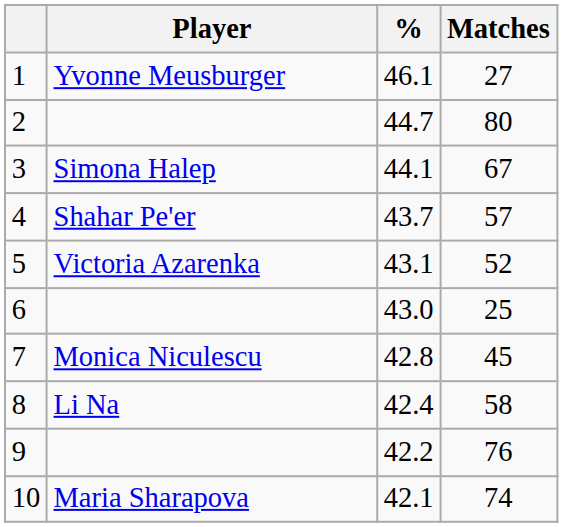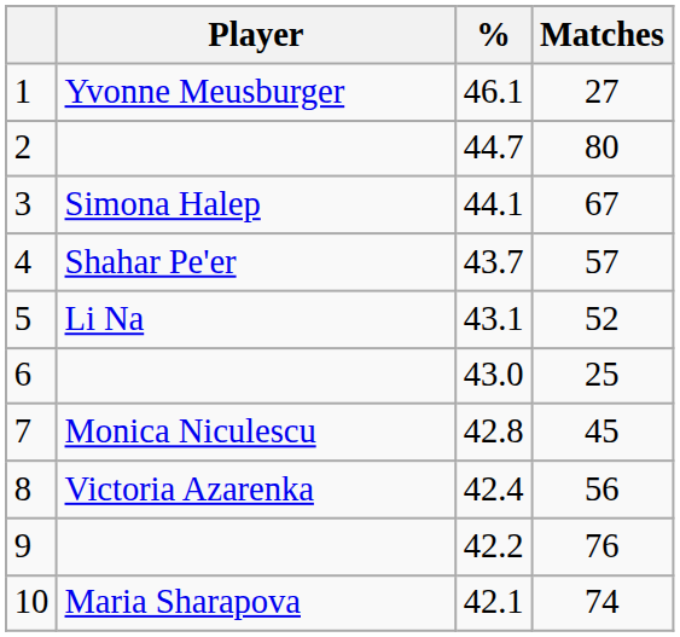 <table class="wikitable sortable" style=font-size:90%>
 <tr>
 <th></th>
 <th width=160>Player</th>
 <th width=20>%</th>
 <th>Matches</th>
 </tr>
 <tr>
 <td>1</td>
 <td> <a href='#'>Yvonne Meusburger</a></td>
 <td>46.1</td>
 <td align=center>27</td>
 </tr>
 <tr>
 <td>2</td>
 <td></td>
 <td>44.7</td>
 <td align=center>80</td>
 </tr>
 <tr>
 <td>3</td>
 <td> <a href='#'>Simona Halep</a></td>
 <td>44.1</td>
 <td align=center>67</td>
 </tr>
 <tr>
 <td>4</td>
 <td> <a href='#'>Shahar Pe'er</a></td>
 <td>43.7</td>
 <td align=center>57</td>
 </tr>
 <tr>
 <td>5</td>
-<td> <a href='#'>Victoria Azarenka</a></td>
+<td> <a href='#'>Li Na</a></td>
 <td>43.1</td>
 <td align=center>52</td>
 </tr>
 <tr>
 <td>6</td>
 <td></td>
 <td>43.0</td>
 <td align=center>25</td>
 </tr>
 <tr>
 <td>7</td>
 <td> <a href='#'>Monica Niculescu</a></td>
 <td>42.8</td>
 <td align=center>45</td>
 </tr>
 <tr>
 <td>8</td>
-<td> <a href='#'>Li Na</a></td>
+<td> <a href='#'>Victoria Azarenka</a></td>
 <td>42.4</td>
-<td align=center>58</td>
+<td align=center>56</td>
 </tr>
 <tr>
 <td>9</td>
 <td></td>
 <td>42.2</td>
 <td align=center>76</td>
 </tr>
 <tr>
 <td>10</td>
 <td> <a href='#'>Maria Sharapova</a></td>
 <td>42.1</td>
 <td align=center>74</td>
 </tr>
 </table>
